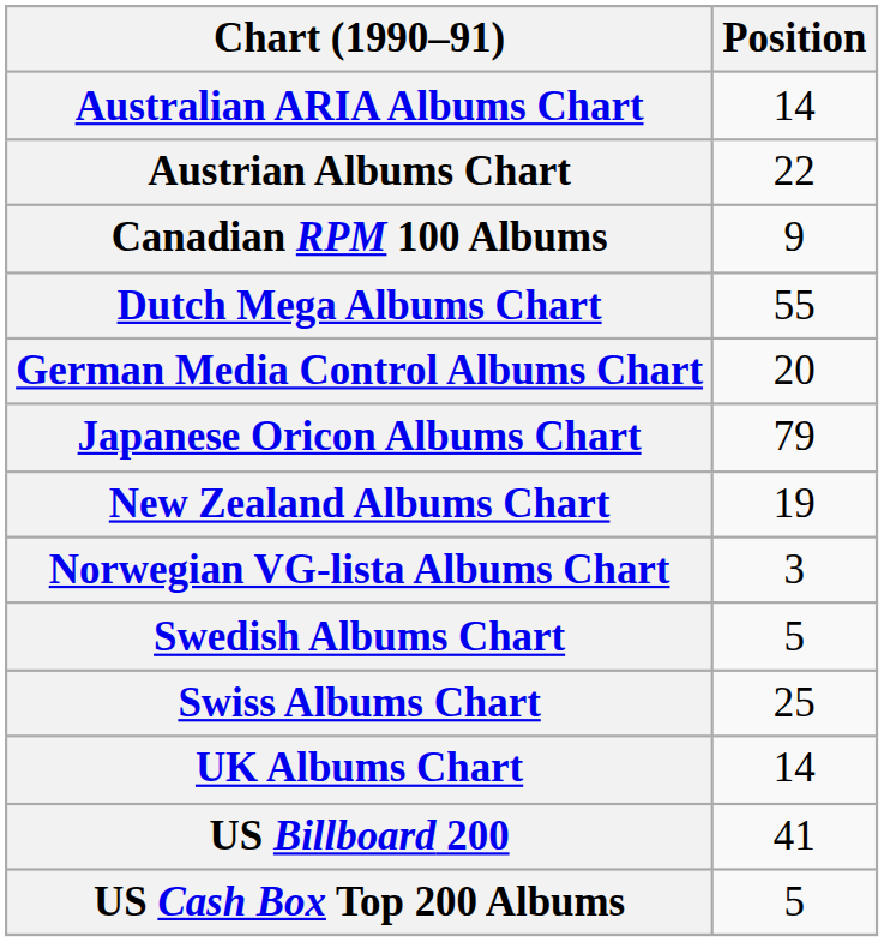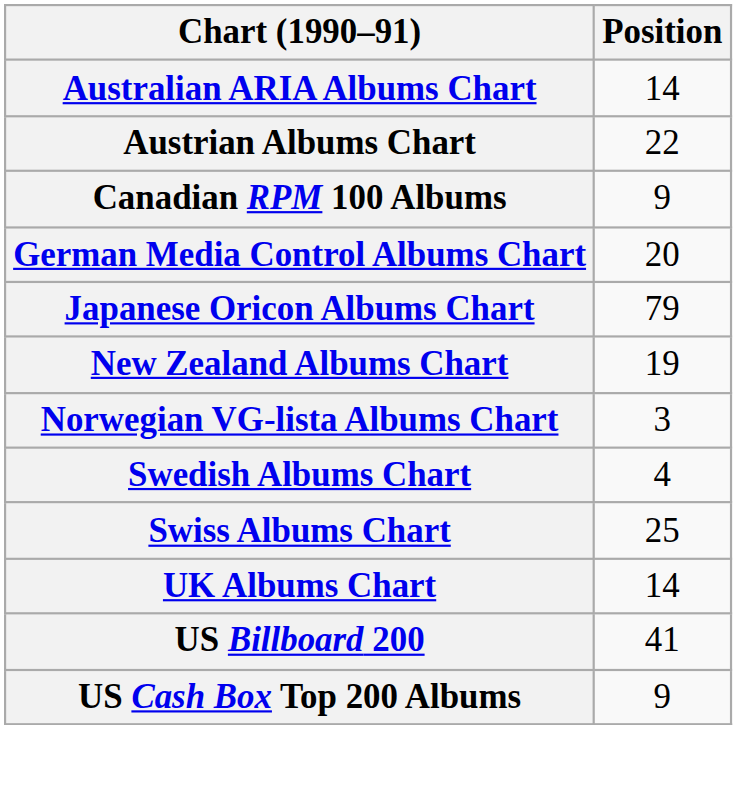 <table class="wikitable sortable plainrowheaders" style="text-align:center;">
 <tr>
 <th scope="col">Chart (1990–91)</th>
 <th scope="col">Position</th>
 </tr>
 <tr>
 <th scope="row"><a href='#'>Australian ARIA Albums Chart</a></th>
 <td>14</td>
 </tr>
 <tr>
 <th scope="row">Austrian Albums Chart</th>
 <td>22</td>
 </tr>
 <tr>
 <th scope="row">Canadian <em><a href='#'>RPM</a></em> 100 Albums</th>
 <td>9</td>
-</tr>
-<tr>
-<th scope="row"><a href='#'>Dutch Mega Albums Chart</a></th>
-<td>55</td>
 </tr>
 <tr>
 <th scope="row"><a href='#'>German Media Control Albums Chart</a></th>
 <td>20</td>
 </tr>
 <tr>
 <th scope="row"><a href='#'>Japanese Oricon Albums Chart</a></th>
 <td>79</td>
 </tr>
 <tr>
 <th scope="row"><a href='#'>New Zealand Albums Chart</a></th>
 <td>19</td>
 </tr>
 <tr>
 <th scope="row"><a href='#'>Norwegian VG-lista Albums Chart</a></th>
 <td>3</td>
 </tr>
 <tr>
 <th scope="row"><a href='#'>Swedish Albums Chart</a></th>
-<td>5</td>
+<td>4</td>
 </tr>
 <tr>
 <th scope="row"><a href='#'>Swiss Albums Chart</a></th>
 <td>25</td>
 </tr>
 <tr>
 <th scope="row"><a href='#'>UK Albums Chart</a></th>
 <td>14</td>
 </tr>
 <tr>
 <th scope="row">US <a href='#'><em>Billboard</em> 200</a></th>
 <td>41</td>
 </tr>
 <tr>
 <th scope="row">US <em><a href='#'>Cash Box</a></em> Top 200 Albums</th>
-<td>5</td>
+<td>9</td>
 </tr>
 <tr>
 </tr>
 </table>
